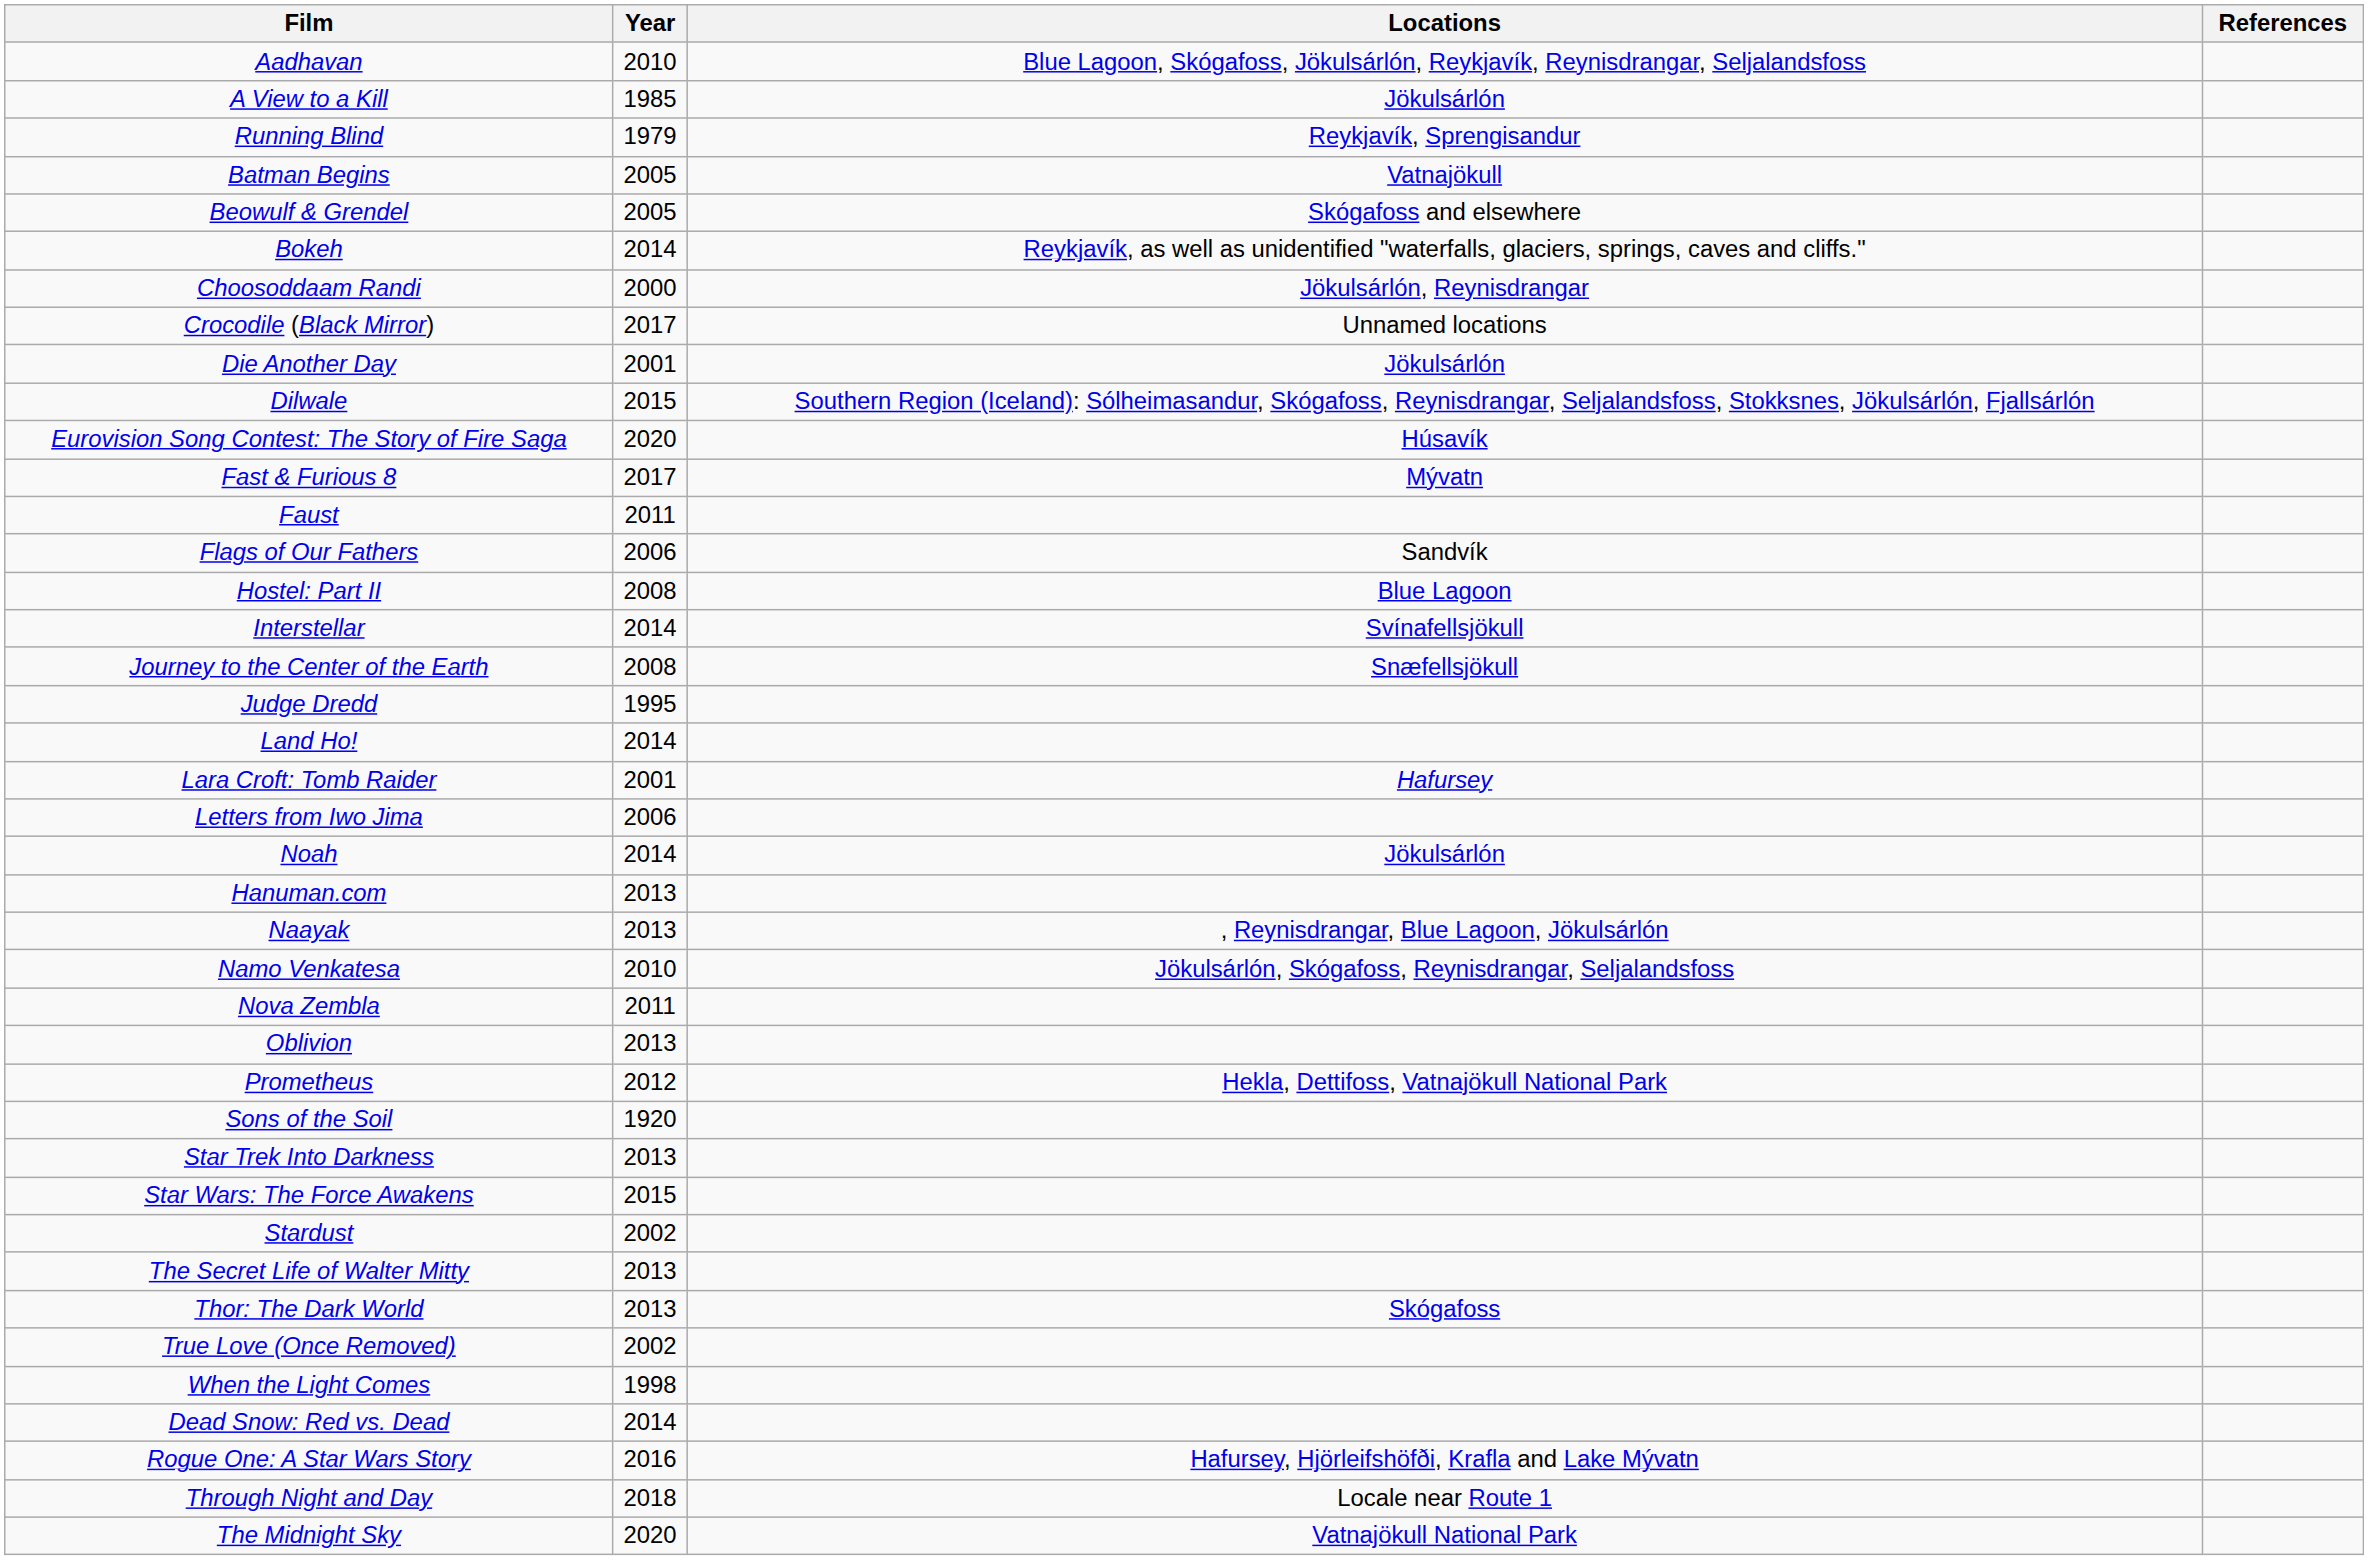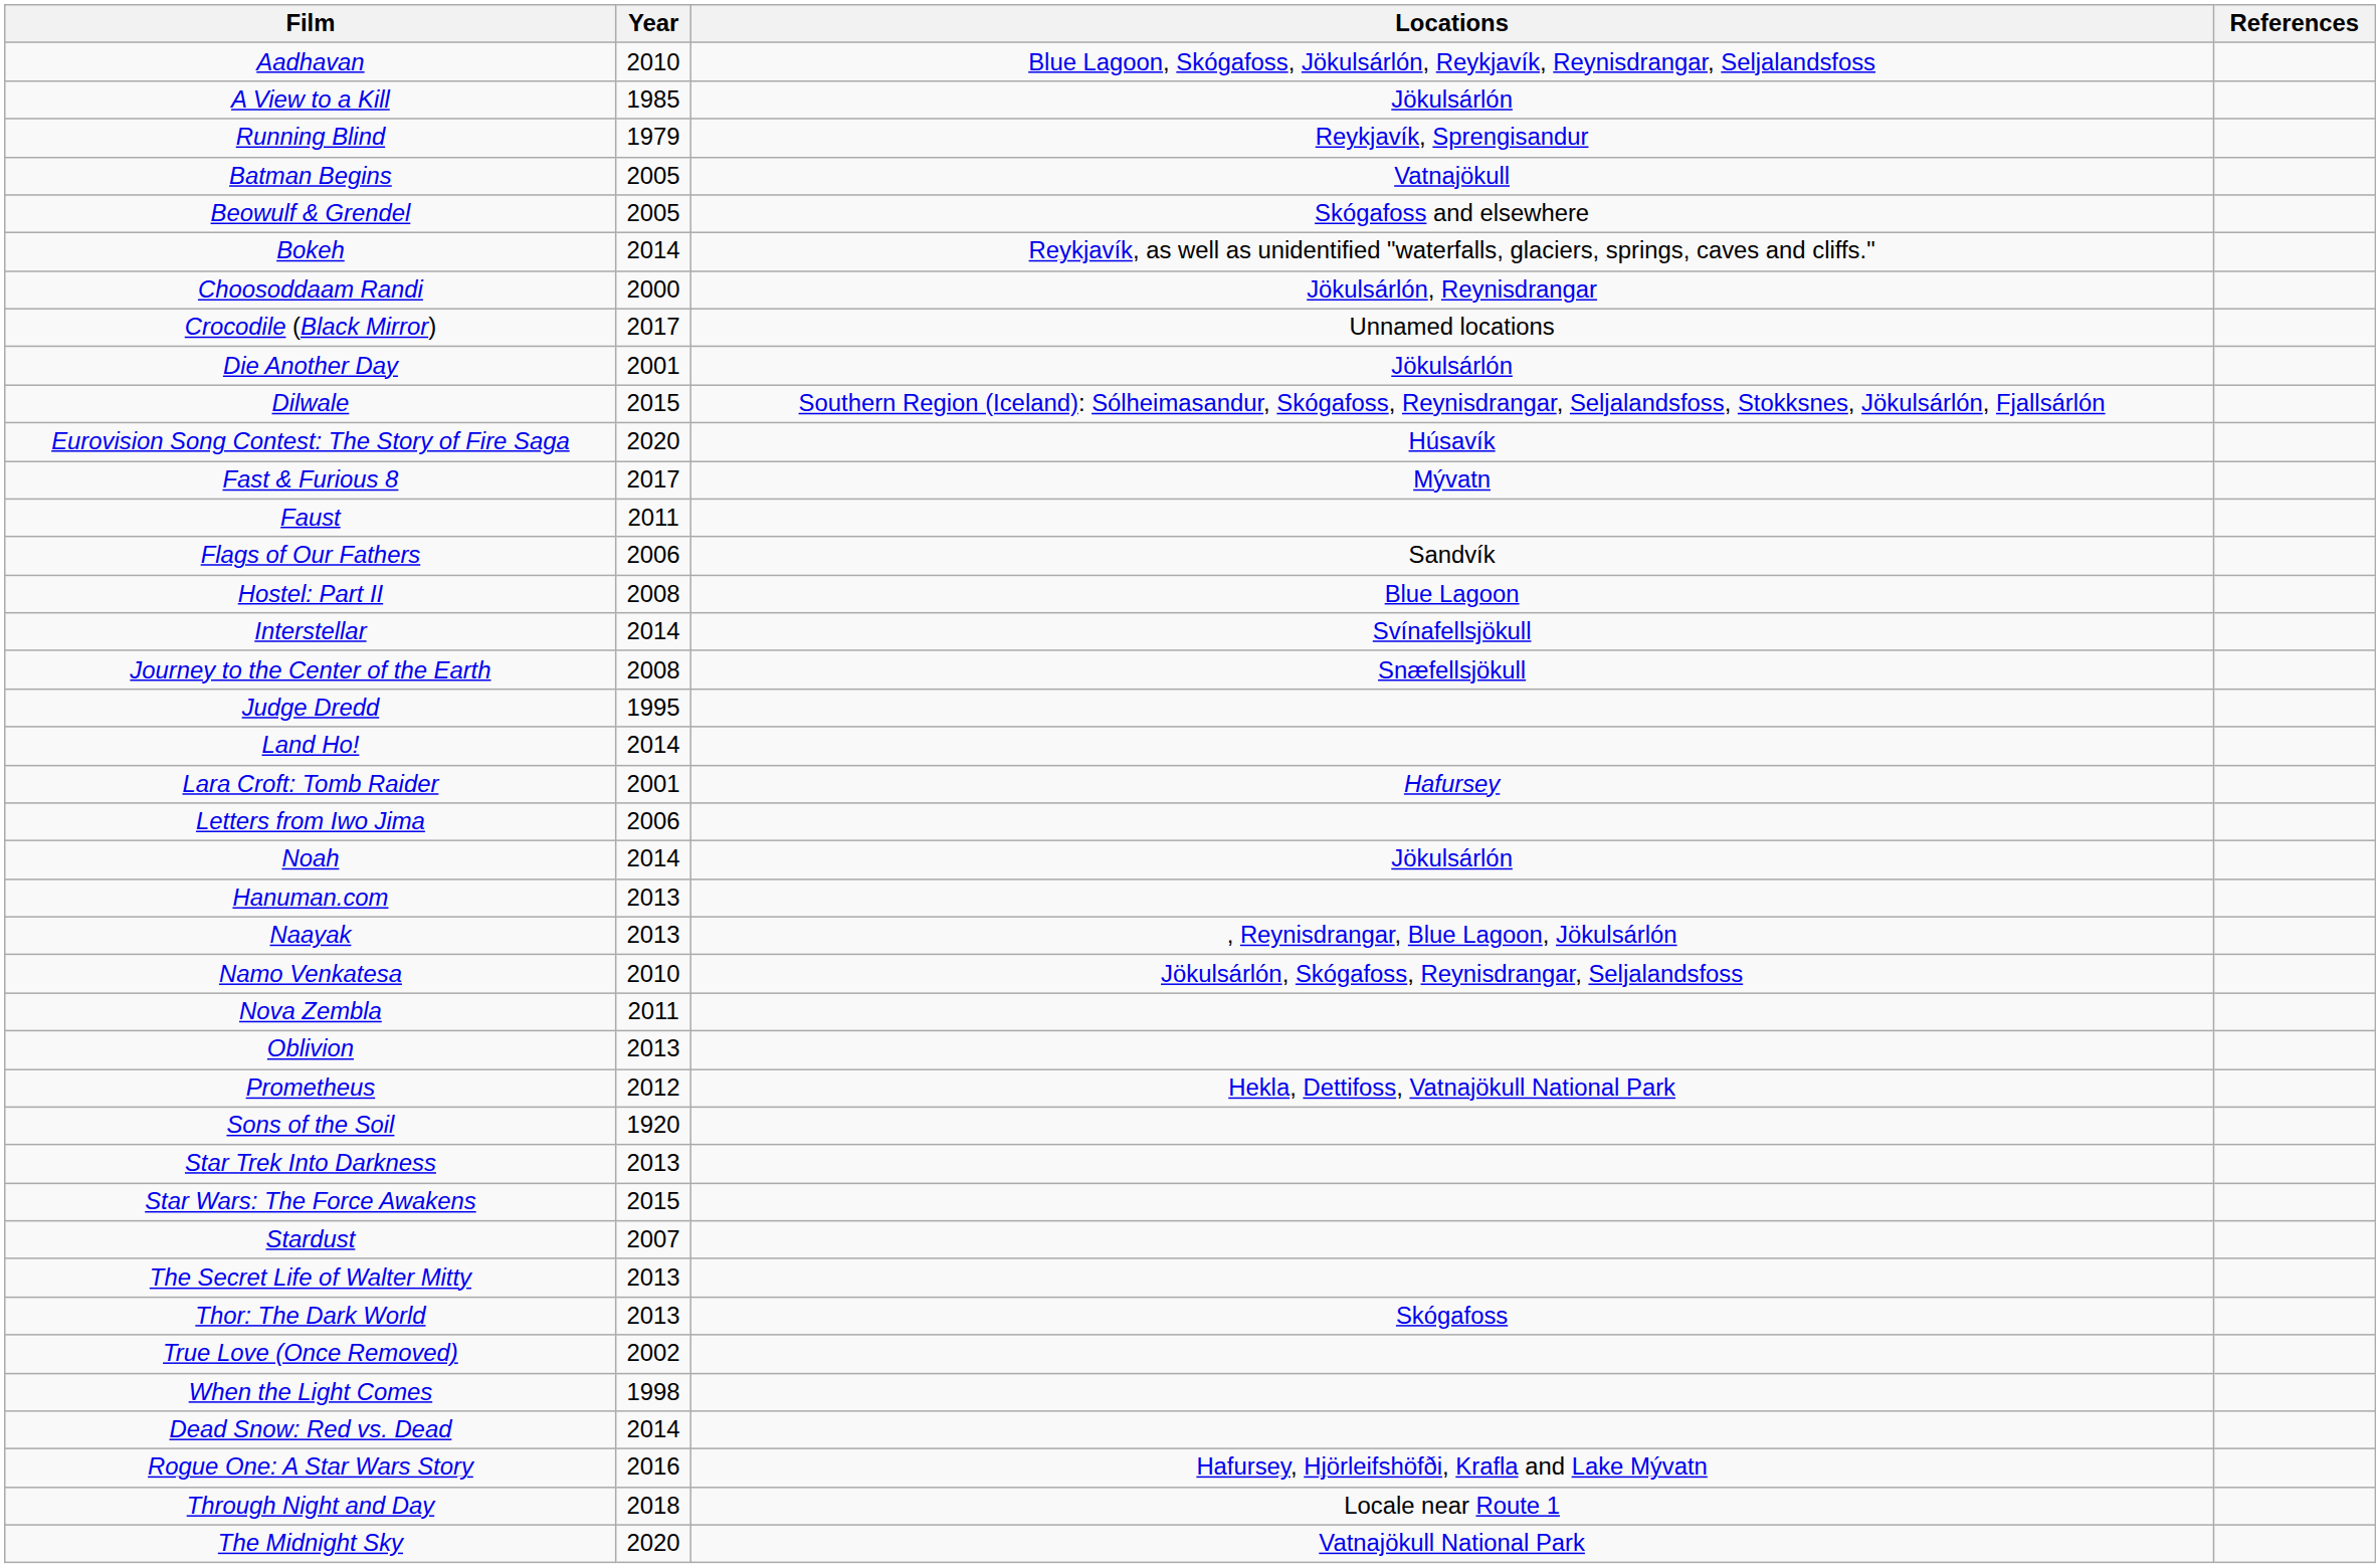 <table class="sortable wikitable" style="width:100%; text-align: center">
 <tr>
 <th>Film</th>
 <th>Year</th>
 <th>Locations</th>
 <th>References</th>
 </tr>
 <tr>
 <td><em><a href='#'>Aadhavan</a></em></td>
 <td>2010</td>
 <td><a href='#'>Blue Lagoon</a>, <a href='#'>Skógafoss</a>, <a href='#'>Jökulsárlón</a>, <a href='#'>Reykjavík</a>, <a href='#'>Reynisdrangar</a>, <a href='#'>Seljalandsfoss</a></td>
 <td></td>
 </tr>
 <tr>
 <td><em><a href='#'>A View to a Kill</a></em></td>
 <td>1985</td>
 <td><a href='#'>Jökulsárlón</a></td>
 <td></td>
 </tr>
 <tr>
 <td><em><a href='#'>Running Blind</a></em></td>
 <td>1979</td>
 <td><a href='#'>Reykjavík</a>, <a href='#'>Sprengisandur</a></td>
 <td></td>
 </tr>
 <tr>
 <td><em><a href='#'>Batman Begins</a></em></td>
 <td>2005</td>
 <td><a href='#'>Vatnajökull</a></td>
 <td></td>
 </tr>
 <tr>
 <td><em><a href='#'>Beowulf & Grendel</a></em></td>
 <td>2005</td>
 <td><a href='#'>Skógafoss</a> and elsewhere</td>
 <td></td>
 </tr>
 <tr>
 <td><em><a href='#'>Bokeh</a></em></td>
 <td>2014</td>
 <td><a href='#'>Reykjavík</a>, as well as unidentified "waterfalls, glaciers, springs, caves and cliffs."</td>
 <td></td>
 </tr>
 <tr>
 <td><em><a href='#'>Choosoddaam Randi</a></em></td>
 <td>2000</td>
 <td><a href='#'>Jökulsárlón</a>, <a href='#'>Reynisdrangar</a></td>
 <td></td>
 </tr>
 <tr>
 <td><em><a href='#'>Crocodile</a></em> (<em><a href='#'>Black Mirror</a></em>)</td>
 <td>2017</td>
 <td>Unnamed locations</td>
 <td></td>
 </tr>
 <tr>
 <td><em><a href='#'>Die Another Day</a></em></td>
 <td>2001</td>
 <td><a href='#'>Jökulsárlón</a></td>
 <td></td>
 </tr>
 <tr>
 <td><em><a href='#'>Dilwale</a></em></td>
 <td>2015</td>
 <td><a href='#'>Southern Region (Iceland)</a>: <a href='#'>Sólheimasandur</a>, <a href='#'>Skógafoss</a>, <a href='#'>Reynisdrangar</a>, <a href='#'>Seljalandsfoss</a>, <a href='#'>Stokksnes</a>, <a href='#'>Jökulsárlón</a>, <a href='#'>Fjallsárlón</a></td>
 <td></td>
 </tr>
 <tr>
 <td><em><a href='#'>Eurovision Song Contest: The Story of Fire Saga</a></em></td>
 <td>2020</td>
 <td><a href='#'>Húsavík</a></td>
 <td></td>
 </tr>
 <tr>
 <td><em><a href='#'>Fast & Furious 8</a></em></td>
 <td>2017</td>
 <td><a href='#'>Mývatn</a></td>
 <td></td>
 </tr>
 <tr>
 <td><em><a href='#'>Faust</a></em></td>
 <td>2011</td>
 <td></td>
 <td></td>
 </tr>
 <tr>
 <td><em><a href='#'>Flags of Our Fathers</a></em></td>
 <td>2006</td>
 <td>Sandvík</td>
 <td></td>
 </tr>
 <tr>
 <td><em><a href='#'>Hostel: Part II</a></em></td>
 <td>2008</td>
 <td><a href='#'>Blue Lagoon</a></td>
 <td></td>
 </tr>
 <tr>
 <td><em><a href='#'>Interstellar</a></em></td>
 <td>2014</td>
 <td><a href='#'>Svínafellsjökull</a></td>
 <td></td>
 </tr>
 <tr>
 <td><em><a href='#'>Journey to the Center of the Earth</a></em></td>
 <td>2008</td>
 <td><a href='#'>Snæfellsjökull</a></td>
 <td></td>
 </tr>
 <tr>
 <td><em><a href='#'>Judge Dredd</a></em></td>
 <td>1995</td>
 <td></td>
 <td></td>
 </tr>
 <tr>
 <td><em><a href='#'>Land Ho!</a></em></td>
 <td>2014</td>
 <td></td>
 <td></td>
 </tr>
 <tr>
 <td><em><a href='#'>Lara Croft: Tomb Raider</a></em></td>
 <td>2001</td>
 <td><em><a href='#'>Hafursey</a></em></td>
 <td></td>
 </tr>
 <tr>
 <td><em><a href='#'>Letters from Iwo Jima</a></em></td>
 <td>2006</td>
 <td></td>
 <td></td>
 </tr>
 <tr>
 <td><em><a href='#'>Noah</a></em></td>
 <td>2014</td>
 <td><a href='#'>Jökulsárlón</a></td>
 <td></td>
 </tr>
 <tr>
 <td><em><a href='#'>Hanuman.com</a></em></td>
 <td>2013</td>
 <td></td>
 <td></td>
 </tr>
 <tr>
 <td><em><a href='#'>Naayak</a></em></td>
 <td>2013</td>
 <td>, <a href='#'>Reynisdrangar</a>, <a href='#'>Blue Lagoon</a>, <a href='#'>Jökulsárlón</a></td>
 <td></td>
 </tr>
 <tr>
 <td><em><a href='#'>Namo Venkatesa</a></em></td>
 <td>2010</td>
 <td><a href='#'>Jökulsárlón</a>, <a href='#'>Skógafoss</a>, <a href='#'>Reynisdrangar</a>, <a href='#'>Seljalandsfoss</a></td>
 <td></td>
 </tr>
 <tr>
 <td><em><a href='#'>Nova Zembla</a></em></td>
 <td>2011</td>
 <td></td>
 <td></td>
 </tr>
 <tr>
 <td><em><a href='#'>Oblivion</a></em></td>
 <td>2013</td>
 <td></td>
 <td></td>
 </tr>
 <tr>
 <td><em><a href='#'>Prometheus</a></em></td>
 <td>2012</td>
 <td><a href='#'>Hekla</a>, <a href='#'>Dettifoss</a>, <a href='#'>Vatnajökull National Park</a></td>
 <td></td>
 </tr>
 <tr>
 <td><em><a href='#'>Sons of the Soil</a></em></td>
 <td>1920</td>
 <td></td>
 <td></td>
 </tr>
 <tr>
 <td><em><a href='#'>Star Trek Into Darkness</a></em></td>
 <td>2013</td>
 <td></td>
 <td></td>
 </tr>
 <tr>
 <td><em><a href='#'>Star Wars: The Force Awakens</a></em></td>
 <td>2015</td>
 <td></td>
 <td></td>
 </tr>
 <tr>
 <td><em><a href='#'>Stardust</a></em></td>
-<td>2002</td>
+<td>2007</td>
 <td></td>
 <td></td>
 </tr>
 <tr>
 <td><em><a href='#'>The Secret Life of Walter Mitty</a></em></td>
 <td>2013</td>
 <td></td>
 <td></td>
 </tr>
 <tr>
 <td><em><a href='#'>Thor: The Dark World</a></em></td>
 <td>2013</td>
 <td><a href='#'>Skógafoss</a></td>
 <td></td>
 </tr>
 <tr>
 <td><em><a href='#'>True Love (Once Removed)</a></em></td>
 <td>2002</td>
 <td></td>
 <td></td>
 </tr>
 <tr>
 <td><em><a href='#'>When the Light Comes</a></em></td>
 <td>1998</td>
 <td></td>
 <td></td>
 </tr>
 <tr>
 <td><em><a href='#'>Dead Snow: Red vs. Dead</a></em></td>
 <td>2014</td>
 <td></td>
 <td></td>
 </tr>
 <tr>
 <td><em><a href='#'>Rogue One: A Star Wars Story</a></em></td>
 <td>2016</td>
 <td><a href='#'>Hafursey</a>, <a href='#'>Hjörleifshöfði</a>, <a href='#'>Krafla</a> and <a href='#'>Lake Mývatn</a></td>
 <td></td>
 </tr>
 <tr>
 <td><em><a href='#'>Through Night and Day</a></em></td>
 <td>2018</td>
 <td>Locale near <a href='#'>Route 1</a></td>
 <td></td>
 </tr>
 <tr>
 <td><em><a href='#'>The Midnight Sky</a></em></td>
 <td>2020</td>
 <td><a href='#'>Vatnajökull National Park</a></td>
 <td></td>
 </tr>
 </table>
